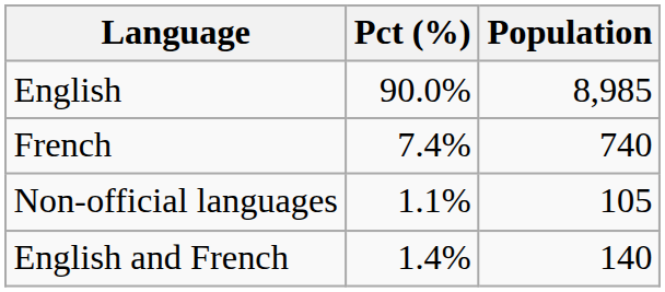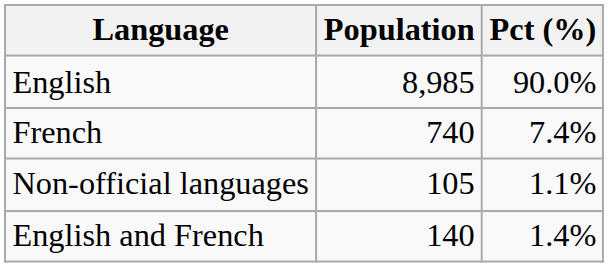 <table class="wikitable" style="text-align: right">
 <tr>
 <th>Language</th>
+<th>Population</th>
 <th>Pct (%)</th>
-<th>Population</th>
 </tr>
 <tr>
 <td align=left>English</td>
+<td>8,985</td>
 <td>90.0%</td>
-<td>8,985</td>
 </tr>
 <tr>
 <td align=left>French</td>
+<td>740</td>
 <td>7.4%</td>
-<td>740</td>
 </tr>
 <tr>
 <td align=left>Non-official languages</td>
+<td>105</td>
 <td>1.1%</td>
-<td>105</td>
 </tr>
 <tr>
 <td align=left>English and French</td>
+<td>140</td>
 <td>1.4%</td>
-<td>140</td>
 </tr>
 </table>
